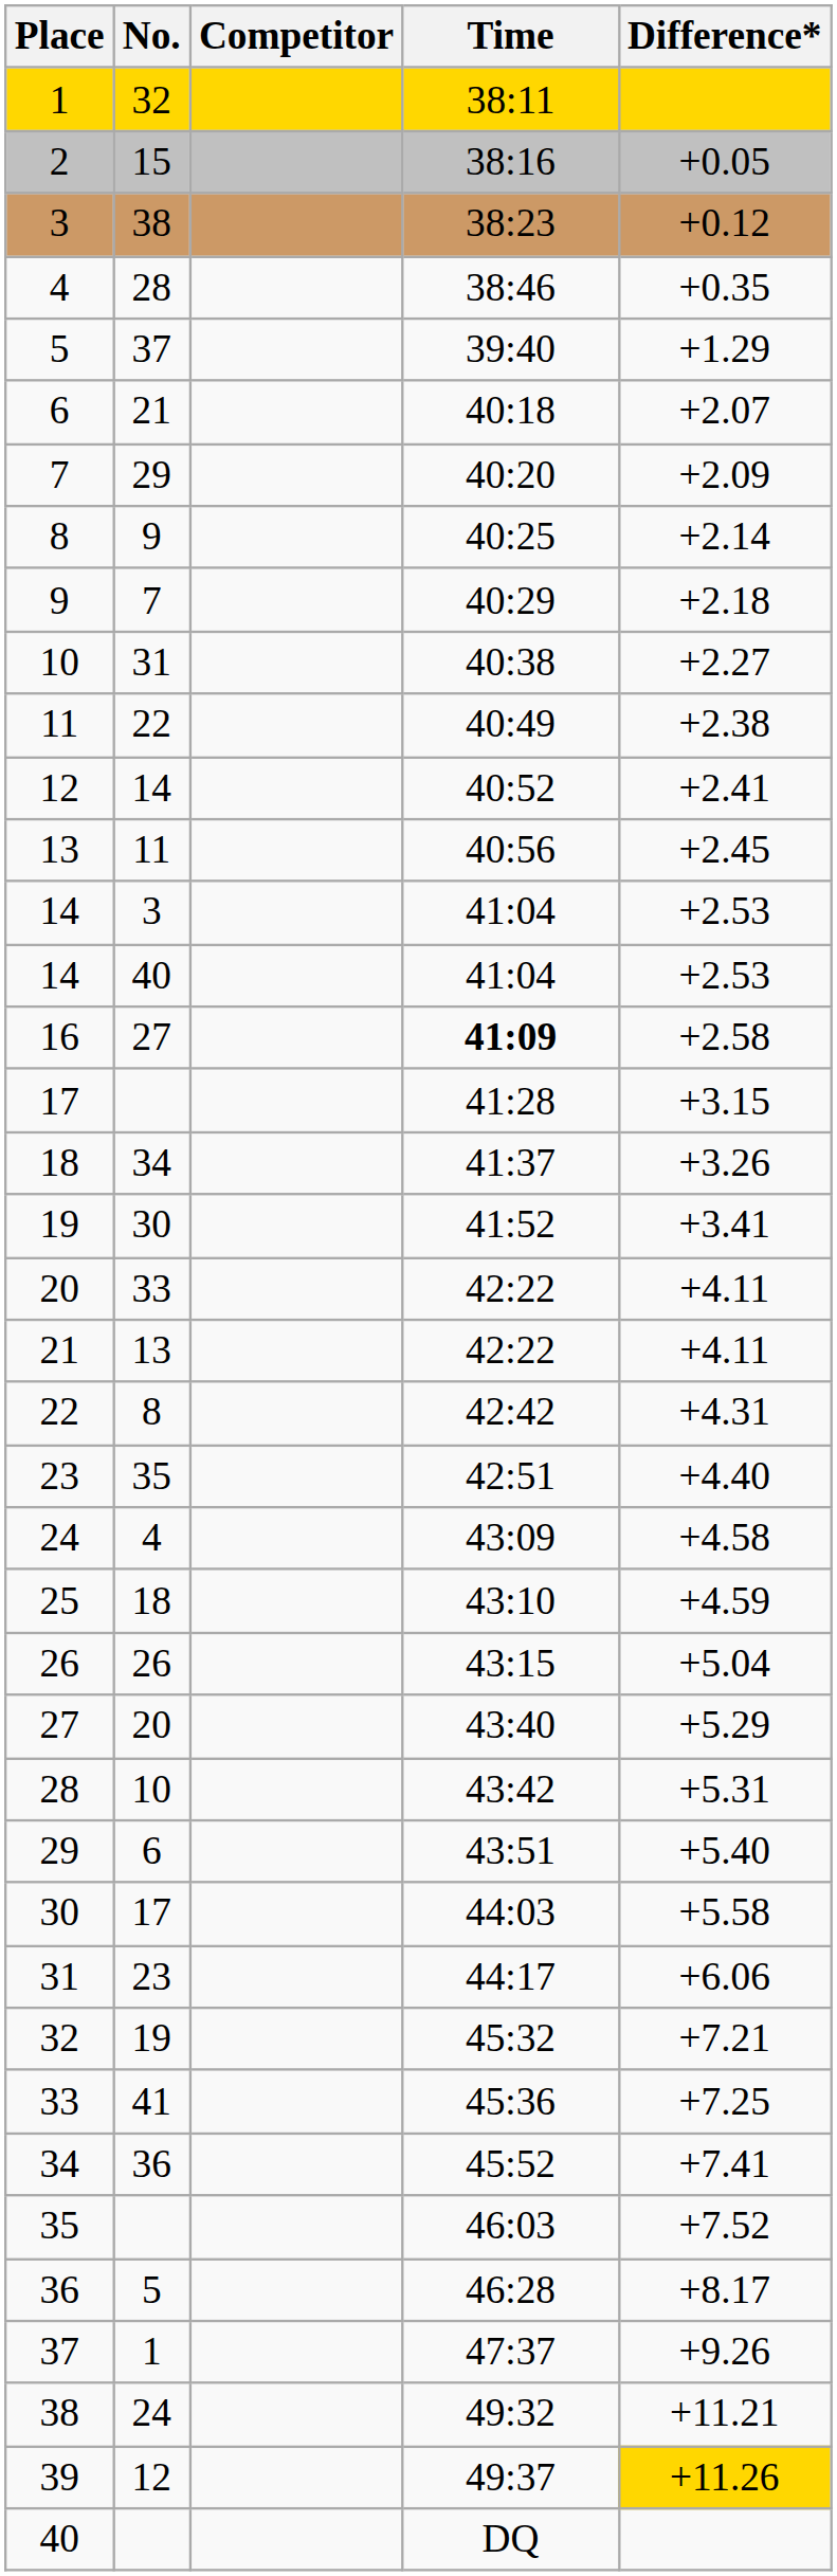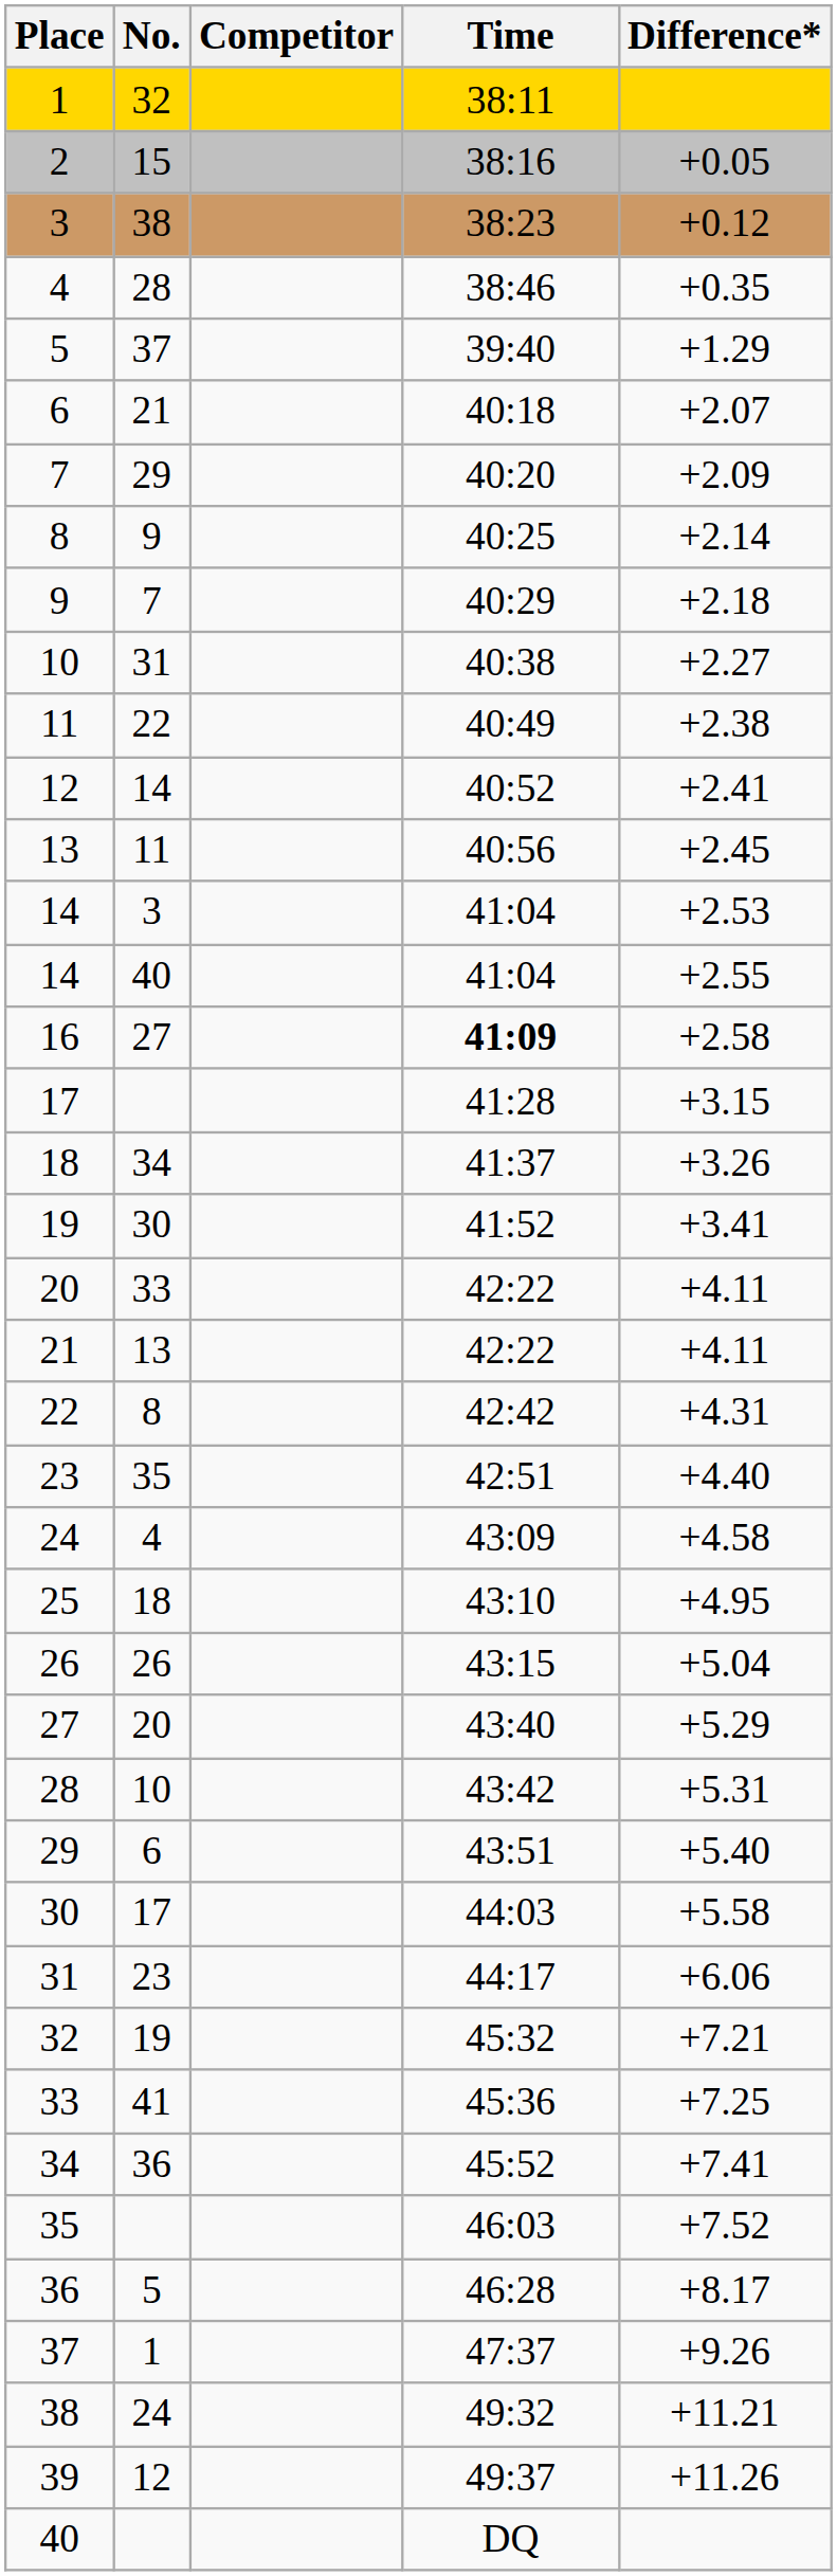 <table class=wikitable style="text-align:center">
 <tr>
 <th>Place</th>
 <th>No.</th>
 <th>Competitor</th>
 <th width=80>Time</th>
 <th>Difference*</th>
 </tr>
 <tr bgcolor=gold>
 <td>1</td>
 <td>32</td>
 <td align=left></td>
 <td>38:11</td>
 <td></td>
 </tr>
 <tr bgcolor=silver>
 <td>2</td>
 <td>15</td>
 <td align=left></td>
 <td>38:16</td>
 <td>+0.05</td>
 </tr>
 <tr bgcolor=cc9966>
 <td>3</td>
 <td>38</td>
 <td align=left></td>
 <td>38:23</td>
 <td>+0.12</td>
 </tr>
 <tr>
 <td>4</td>
 <td>28</td>
 <td align=left></td>
 <td>38:46</td>
 <td>+0.35</td>
 </tr>
 <tr>
 <td>5</td>
 <td>37</td>
 <td align=left></td>
 <td>39:40</td>
 <td>+1.29</td>
 </tr>
 <tr>
 <td>6</td>
 <td>21</td>
 <td align=left></td>
 <td>40:18</td>
 <td>+2.07</td>
 </tr>
 <tr>
 <td>7</td>
 <td>29</td>
 <td align=left></td>
 <td>40:20</td>
 <td>+2.09</td>
 </tr>
 <tr>
 <td>8</td>
 <td>9</td>
 <td align=left></td>
 <td>40:25</td>
 <td>+2.14</td>
 </tr>
 <tr>
 <td>9</td>
 <td>7</td>
 <td align=left></td>
 <td>40:29</td>
 <td>+2.18</td>
 </tr>
 <tr>
 <td>10</td>
 <td>31</td>
 <td align=left></td>
 <td>40:38</td>
 <td>+2.27</td>
 </tr>
 <tr>
 <td>11</td>
 <td>22</td>
 <td align=left></td>
 <td>40:49</td>
 <td>+2.38</td>
 </tr>
 <tr>
 <td>12</td>
 <td>14</td>
 <td align=left></td>
 <td>40:52</td>
 <td>+2.41</td>
 </tr>
 <tr>
 <td>13</td>
 <td>11</td>
 <td align=left></td>
 <td>40:56</td>
 <td>+2.45</td>
 </tr>
 <tr>
 <td>14</td>
 <td>3</td>
 <td align=left></td>
 <td>41:04</td>
 <td>+2.53</td>
 </tr>
 <tr>
 <td>14</td>
 <td>40</td>
 <td align=left></td>
 <td>41:04</td>
-<td>+2.53</td>
+<td>+2.55</td>
 </tr>
 <tr>
 <td>16</td>
 <td>27</td>
 <td align=left></td>
 <td><strong>41:09</strong></td>
 <td>+2.58</td>
 </tr>
 <tr>
 <td>17</td>
 <td></td>
 <td align=left></td>
 <td>41:28</td>
 <td>+3.15</td>
 </tr>
 <tr>
 <td>18</td>
 <td>34</td>
 <td align=left></td>
 <td>41:37</td>
 <td>+3.26</td>
 </tr>
 <tr>
 <td>19</td>
 <td>30</td>
 <td align=left></td>
 <td>41:52</td>
 <td>+3.41</td>
 </tr>
 <tr>
 <td>20</td>
 <td>33</td>
 <td align=left></td>
 <td>42:22</td>
 <td>+4.11</td>
 </tr>
 <tr>
 <td>21</td>
 <td>13</td>
 <td align=left></td>
 <td>42:22</td>
 <td>+4.11</td>
 </tr>
 <tr>
 <td>22</td>
 <td>8</td>
 <td align=left></td>
 <td>42:42</td>
 <td>+4.31</td>
 </tr>
 <tr>
 <td>23</td>
 <td>35</td>
 <td align=left></td>
 <td>42:51</td>
 <td>+4.40</td>
 </tr>
 <tr>
 <td>24</td>
 <td>4</td>
 <td align=left></td>
 <td>43:09</td>
 <td>+4.58</td>
 </tr>
 <tr>
 <td>25</td>
 <td>18</td>
 <td align=left></td>
 <td>43:10</td>
-<td>+4.59</td>
+<td>+4.95</td>
 </tr>
 <tr>
 <td>26</td>
 <td>26</td>
 <td align=left></td>
 <td>43:15</td>
 <td>+5.04</td>
 </tr>
 <tr>
 <td>27</td>
 <td>20</td>
 <td align=left></td>
 <td>43:40</td>
 <td>+5.29</td>
 </tr>
 <tr>
 <td>28</td>
 <td>10</td>
 <td align=left></td>
 <td>43:42</td>
 <td>+5.31</td>
 </tr>
 <tr>
 <td>29</td>
 <td>6</td>
 <td align=left></td>
 <td>43:51</td>
 <td>+5.40</td>
 </tr>
 <tr>
 <td>30</td>
 <td>17</td>
 <td align=left></td>
 <td>44:03</td>
 <td>+5.58</td>
 </tr>
 <tr>
 <td>31</td>
 <td>23</td>
 <td align=left></td>
 <td>44:17</td>
 <td>+6.06</td>
 </tr>
 <tr>
 <td>32</td>
 <td>19</td>
 <td align=left></td>
 <td>45:32</td>
 <td>+7.21</td>
 </tr>
 <tr>
 <td>33</td>
 <td>41</td>
 <td align=left></td>
 <td>45:36</td>
 <td>+7.25</td>
 </tr>
 <tr>
 <td>34</td>
 <td>36</td>
 <td align=left></td>
 <td>45:52</td>
 <td>+7.41</td>
 </tr>
 <tr>
 <td>35</td>
 <td></td>
 <td align=left></td>
 <td>46:03</td>
 <td>+7.52</td>
 </tr>
 <tr>
 <td>36</td>
 <td>5</td>
 <td align=left></td>
 <td>46:28</td>
 <td>+8.17</td>
 </tr>
 <tr>
 <td>37</td>
 <td>1</td>
 <td align=left></td>
 <td>47:37</td>
 <td>+9.26</td>
 </tr>
 <tr>
 <td>38</td>
 <td>24</td>
 <td align=left></td>
 <td>49:32</td>
 <td>+11.21</td>
 </tr>
 <tr>
 <td>39</td>
 <td>12</td>
 <td align=left></td>
 <td>49:37</td>
-<td style="background: gold;">+11.26</td>
+<td>+11.26</td>
 </tr>
 <tr>
 <td>40</td>
 <td></td>
 <td align=left></td>
 <td>DQ</td>
 <td></td>
 </tr>
 </table>
